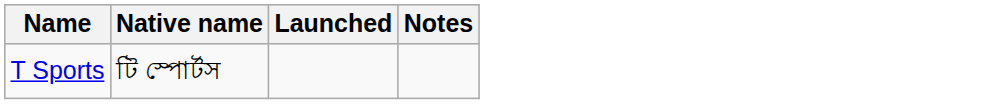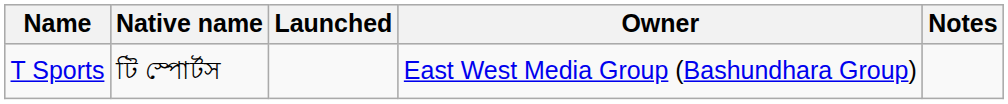 <table class="wikitable sortable">
 <tr>
 <th>Name</th>
 <th>Native name</th>
 <th>Launched</th>
+<th>Owner</th>
 <th>Notes</th>
 </tr>
 <tr>
 <td align="center"><a href='#'>T Sports</a></td>
 <td>টি স্পোর্টস</td>
 <td></td>
+<td><a href='#'>East West Media Group</a> (<a href='#'>Bashundhara Group</a>)</td>
 <td></td>
 </tr>
 </table>
